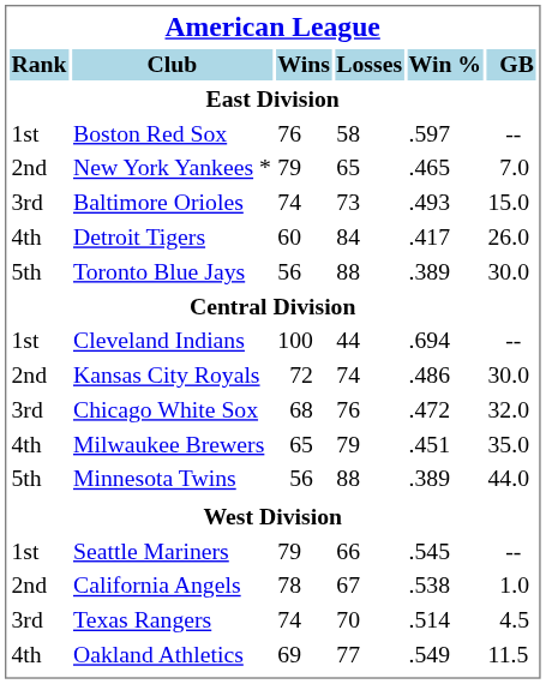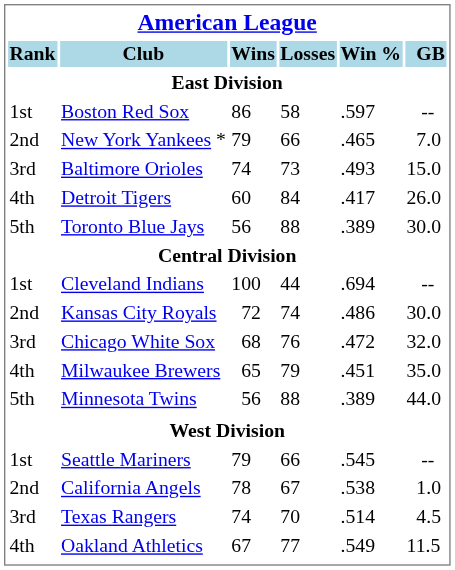 <table cellpadding="1" style="width:auto;font-size: 90%; border: 1px solid gray;">
 <tr align="center" style="font-size: larger;">
 <th colspan=6><a href='#'>American League</a></th>
 </tr>
 <tr style="background:lightblue;">
 <th>Rank</th>
 <th>Club</th>
 <th>Wins</th>
 <th>Losses</th>
 <th>Win %</th>
 <th>  GB</th>
 </tr>
 <tr align="center" style="vertical-align: middle;" style="background:lightblue;">
 <th colspan=6>East Division</th>
 </tr>
 <tr>
 <td>1st</td>
 <td><a href='#'>Boston Red Sox</a></td>
-<td>76</td>
+<td>86</td>
 <td>58</td>
 <td>.597</td>
 <td>     --</td>
 </tr>
 <tr>
 <td>2nd</td>
 <td><a href='#'>New York Yankees</a> *</td>
 <td>79</td>
-<td>65</td>
+<td>66</td>
 <td>.465</td>
 <td>  7.0</td>
 </tr>
 <tr>
 <td>3rd</td>
 <td><a href='#'>Baltimore Orioles</a></td>
 <td>74</td>
 <td>73</td>
 <td>.493</td>
 <td>15.0</td>
 </tr>
 <tr>
 <td>4th</td>
 <td><a href='#'>Detroit Tigers</a></td>
 <td>60</td>
 <td>84</td>
 <td>.417</td>
 <td>26.0</td>
 </tr>
 <tr>
 <td>5th</td>
 <td><a href='#'>Toronto Blue Jays</a></td>
 <td>56</td>
 <td>88</td>
 <td>.389</td>
 <td>30.0</td>
 </tr>
 <tr align="center" style="vertical-align: middle;" style="background:lightblue;">
 <th colspan=6>Central Division</th>
 </tr>
 <tr>
 <td>1st</td>
 <td><a href='#'>Cleveland Indians</a></td>
 <td>100</td>
 <td>44</td>
 <td>.694</td>
 <td>     --</td>
 </tr>
 <tr>
 <td>2nd</td>
 <td><a href='#'>Kansas City Royals</a></td>
 <td>  72</td>
 <td>74</td>
 <td>.486</td>
 <td>30.0</td>
 </tr>
 <tr>
 <td>3rd</td>
 <td><a href='#'>Chicago White Sox</a></td>
 <td>  68</td>
 <td>76</td>
 <td>.472</td>
 <td>32.0</td>
 </tr>
 <tr>
 <td>4th</td>
 <td><a href='#'>Milwaukee Brewers</a></td>
 <td>  65</td>
 <td>79</td>
 <td>.451</td>
 <td>35.0</td>
 </tr>
 <tr>
 <td>5th</td>
 <td><a href='#'>Minnesota Twins</a></td>
 <td>  56</td>
 <td>88</td>
 <td>.389</td>
 <td>44.0</td>
 </tr>
 <tr>
 </tr>
 <tr align="center" style="vertical-align: middle;" style="background:lightblue;">
 <th colspan=6>West Division</th>
 </tr>
 <tr>
 <td>1st</td>
 <td><a href='#'>Seattle Mariners</a></td>
 <td>79</td>
 <td>66</td>
 <td>.545</td>
 <td>     --</td>
 </tr>
 <tr>
 <td>2nd</td>
 <td><a href='#'>California Angels</a></td>
 <td>78</td>
 <td>67</td>
 <td>.538</td>
 <td>   1.0</td>
 </tr>
 <tr>
 <td>3rd</td>
 <td><a href='#'>Texas Rangers</a></td>
 <td>74</td>
 <td>70</td>
 <td>.514</td>
 <td>  4.5</td>
 </tr>
 <tr>
 <td>4th</td>
 <td><a href='#'>Oakland Athletics</a></td>
-<td>69</td>
+<td>67</td>
 <td>77</td>
 <td>.549</td>
 <td>11.5</td>
 </tr>
 <tr>
 </tr>
 </table>
